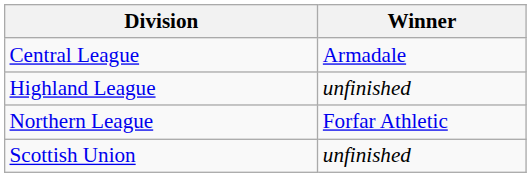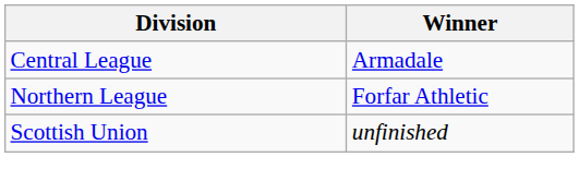 <table class="wikitable">
 <tr>
 <th width=230>Division</th>
 <th width=150>Winner</th>
 </tr>
 <tr>
 <td><a href='#'>Central League</a></td>
 <td><a href='#'>Armadale</a></td>
 </tr>
 <tr>
-<td><a href='#'>Highland League</a></td>
-<td><em>unfinished</em></td>
-</tr>
-<tr>
 <td><a href='#'>Northern League</a></td>
 <td><a href='#'>Forfar Athletic</a></td>
 </tr>
 <tr>
 <td><a href='#'>Scottish Union</a></td>
 <td><em>unfinished</em></td>
 </tr>
 </table>
